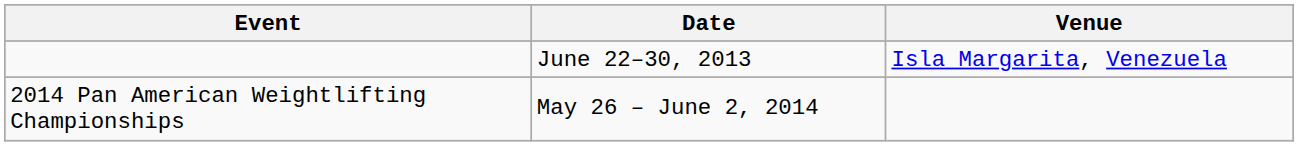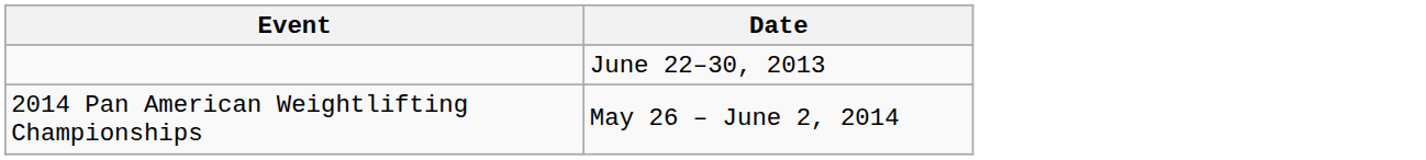 <table class="wikitable">
 <tr>
 <th width=300>Event</th>
 <th width=200>Date</th>
-<th width=230>Venue</th>
 </tr>
 <tr>
 <td></td>
 <td>June 22–30, 2013</td>
-<td> <a href='#'>Isla Margarita</a>, <a href='#'>Venezuela</a></td>
 </tr>
 <tr>
 <td>2014 Pan American Weightlifting Championships</td>
 <td>May 26 – June 2, 2014</td>
-<td></td>
 </tr>
 </table>
